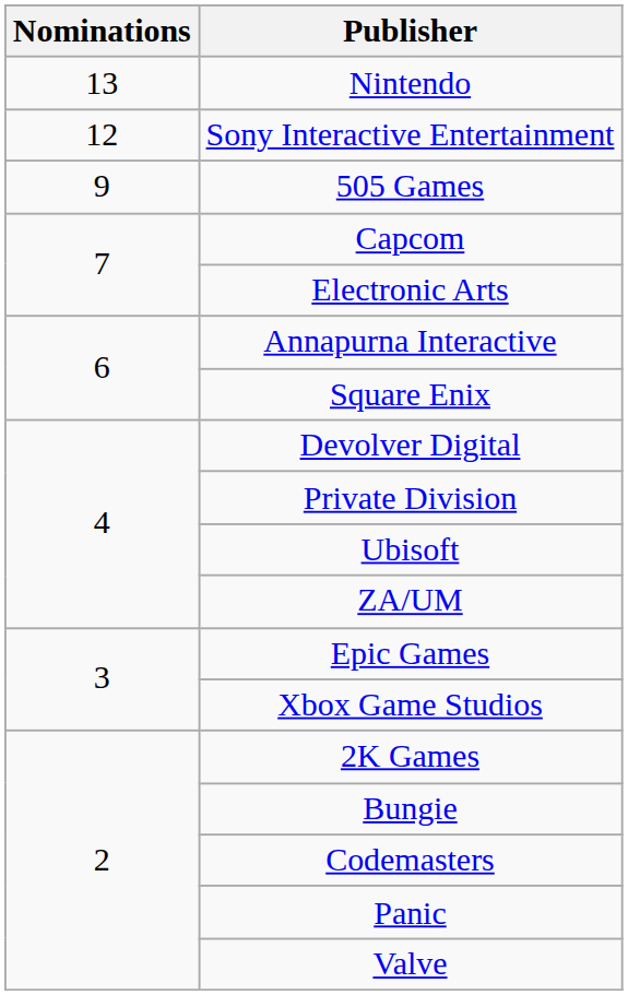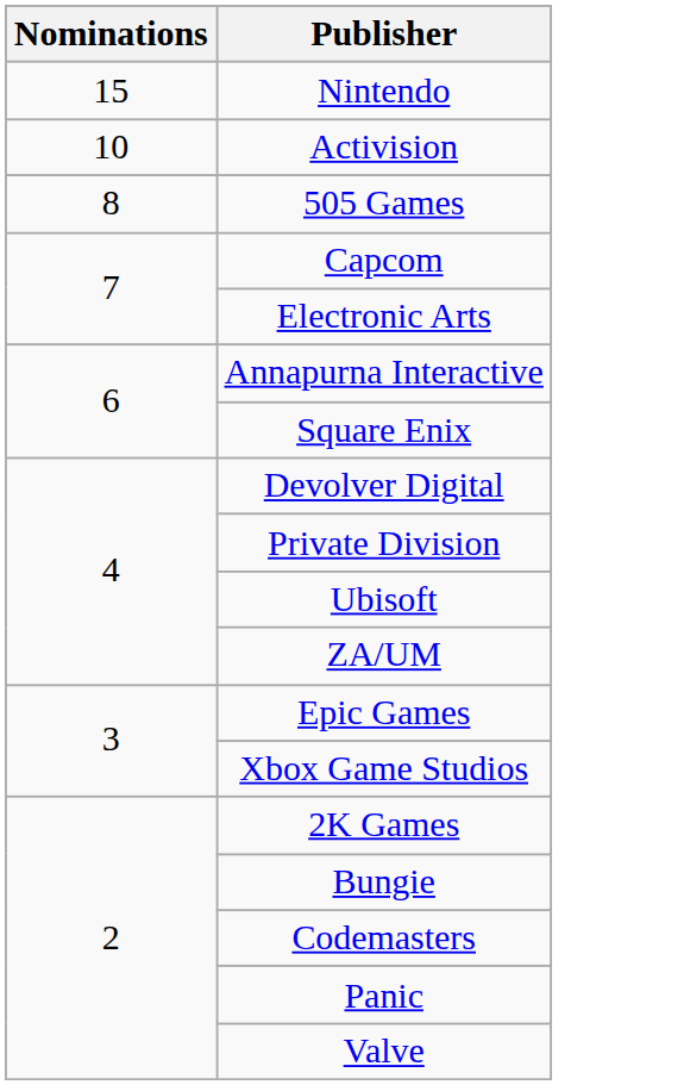 <table class="wikitable floatright" rowspan="2" style="text-align:center;">
 <tr>
 <th scope="col" style="width:55px;">Nominations</th>
 <th scope="col" style="text-align:center;">Publisher</th>
 </tr>
 <tr>
-<td>13</td>
+<td>15</td>
 <td><a href='#'>Nintendo</a></td>
 </tr>
 <tr>
-<td>12</td>
-<td><a href='#'>Sony Interactive Entertainment</a></td>
+<td>10</td>
+<td><a href='#'>Activision</a></td>
 </tr>
 <tr>
-<td>9</td>
+<td>8</td>
 <td><a href='#'>505 Games</a></td>
 </tr>
 <tr>
 <td rowspan="2">7</td>
 <td><a href='#'>Capcom</a></td>
 </tr>
 <tr>
 <td><a href='#'>Electronic Arts</a></td>
 </tr>
 <tr>
 <td rowspan="2">6</td>
 <td><a href='#'>Annapurna Interactive</a></td>
 </tr>
 <tr>
 <td><a href='#'>Square Enix</a></td>
 </tr>
 <tr>
 <td rowspan="4">4</td>
 <td><a href='#'>Devolver Digital</a></td>
 </tr>
 <tr>
 <td><a href='#'>Private Division</a></td>
 </tr>
 <tr>
 <td><a href='#'>Ubisoft</a></td>
 </tr>
 <tr>
 <td><a href='#'>ZA/UM</a></td>
 </tr>
 <tr>
 <td rowspan="2">3</td>
 <td><a href='#'>Epic Games</a></td>
 </tr>
 <tr>
 <td><a href='#'>Xbox Game Studios</a></td>
 </tr>
 <tr>
 <td rowspan="6">2</td>
 <td><a href='#'>2K Games</a></td>
 </tr>
 <tr>
 <td><a href='#'>Bungie</a></td>
 </tr>
 <tr>
 <td><a href='#'>Codemasters</a></td>
 </tr>
 <tr>
 <td><a href='#'>Panic</a></td>
 </tr>
 <tr>
 <td><a href='#'>Valve</a></td>
 </tr>
 </table>
